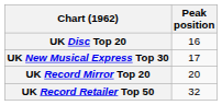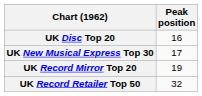 <table class="wikitable sortable plainrowheaders" style="text-align:center">
 <tr>
 <th>Chart (1962)</th>
 <th>Peak<br>position</th>
 </tr>
 <tr>
 <th scope="row">UK <em><a href='#'>Disc</a></em> Top 20</th>
 <td>16</td>
 </tr>
 <tr>
 <th scope="row">UK <em><a href='#'>New Musical Express</a></em> Top 30</th>
 <td>17</td>
 </tr>
 <tr>
 <th scope="row">UK <em><a href='#'>Record Mirror</a></em> Top 20</th>
-<td>20</td>
+<td>19</td>
 </tr>
 <tr>
 <th scope="row">UK <em><a href='#'>Record Retailer</a></em> Top 50</th>
 <td>32</td>
 </tr>
 </table>
